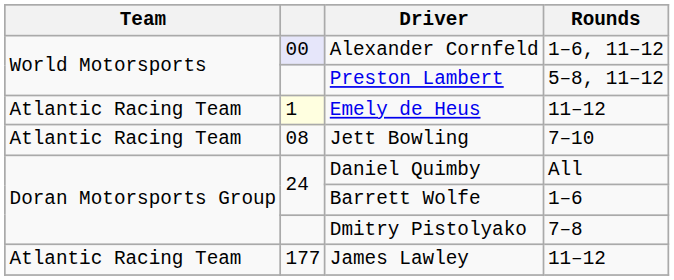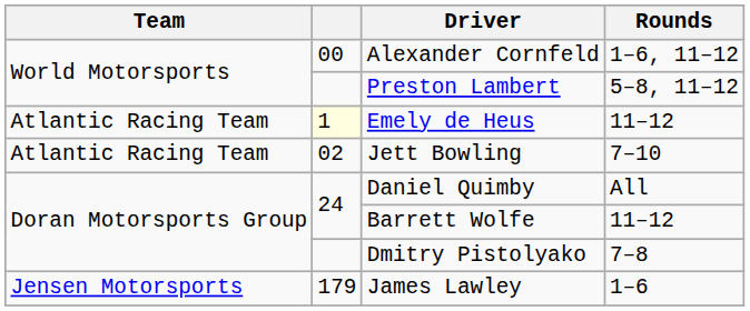 <table class="wikitable" style="font-size: 87%;">
 <tr>
 <th>Team</th>
 <th></th>
 <th>Driver</th>
 <th>Rounds</th>
 </tr>
 <tr>
 <td rowspan=2>World Motorsports</td>
-<td style="background: lavender;">00</td>
+<td>00</td>
 <td> Alexander Cornfeld</td>
 <td>1–6, 11–12</td>
 </tr>
 <tr>
 <td></td>
 <td> <a href='#'>Preston Lambert</a></td>
 <td>5–8, 11–12</td>
 </tr>
 <tr>
 <td>Atlantic Racing Team</td>
 <td style="background: lightyellow;">1</td>
 <td> <a href='#'>Emely de Heus</a></td>
 <td>11–12</td>
 </tr>
 <tr>
 <td>Atlantic Racing Team</td>
-<td>08</td>
+<td>02</td>
 <td> Jett Bowling</td>
 <td>7–10</td>
 </tr>
 <tr>
 <td rowspan=3>Doran Motorsports Group</td>
 <td rowspan=2>24</td>
 <td> Daniel Quimby</td>
 <td>All</td>
 </tr>
 <tr>
 <td> Barrett Wolfe</td>
-<td>1–6</td>
+<td>11–12</td>
 </tr>
 <tr>
 <td></td>
 <td> Dmitry Pistolyako</td>
 <td>7–8</td>
 </tr>
 <tr>
-<td>Atlantic Racing Team</td>
-<td>177</td>
+<td><a href='#'>Jensen Motorsports</a></td>
+<td>179</td>
 <td> James Lawley</td>
-<td>11–12</td>
+<td>1–6</td>
 </tr>
 </table>
